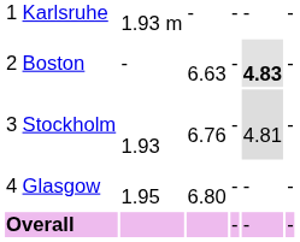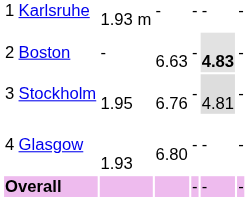 <table>
 <tr>
 <td>1</td>
 <td align=left><a href='#'>Karlsruhe</a></td>
 <td> <br> 1.93 m</td>
 <td> -</td>
 <td> -</td>
 <td> -</td>
 <td> -</td>
 </tr>
 <tr>
 <td>2</td>
 <td align=left><a href='#'>Boston</a></td>
 <td> -</td>
 <td> <br> 6.63</td>
 <td> -</td>
 <td bgcolor=#e2e2e2><strong> <br> 4.83</strong></td>
 <td> -</td>
 </tr>
 <tr>
 <td>3</td>
 <td align=left><a href='#'>Stockholm</a></td>
-<td> <br><br> 1.93</td>
+<td> <br> 1.95</td>
 <td> <br> 6.76</td>
 <td> -</td>
 <td bgcolor=#dddddd> <br> 4.81</td>
 <td> -</td>
 </tr>
 <tr>
 <td>4</td>
 <td align=left><a href='#'>Glasgow</a></td>
-<td> <br> 1.95</td>
+<td> <br><br> 1.93</td>
 <td> <br> 6.80</td>
 <td> -</td>
 <td> -</td>
 <td> -</td>
 </tr>
 <tr bgcolor=#eebbee>
 <td colspan="2"><strong>Overall</strong></td>
 <td> <strong></strong></td>
 <td> <strong></strong></td>
 <td>-</td>
 <td>-</td>
 <td>-</td>
 </tr>
 </table>
